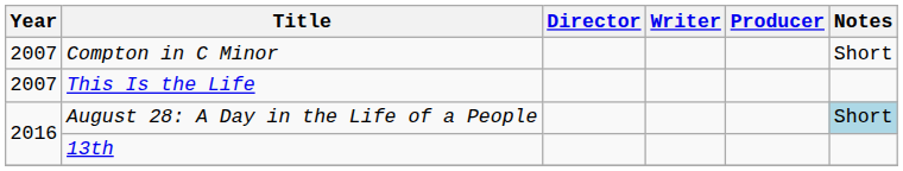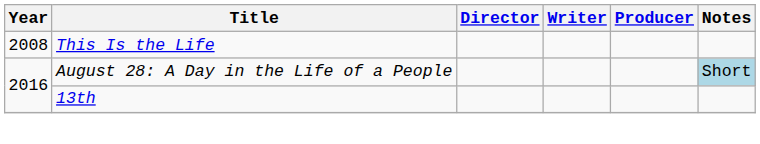 <table class="wikitable">
 <tr>
 <th>Year</th>
 <th>Title</th>
 <th><a href='#'>Director</a></th>
 <th><a href='#'>Writer</a></th>
 <th><a href='#'>Producer</a></th>
 <th>Notes</th>
 </tr>
 <tr>
-<td>2007</td>
-<td><em>Compton in C Minor</em></td>
-<td></td>
-<td></td>
-<td></td>
-<td>Short</td>
-</tr>
-<tr>
-<td>2007</td>
+<td>2008</td>
 <td><em><a href='#'>This Is the Life</a></em></td>
 <td></td>
 <td></td>
 <td></td>
 <td></td>
 </tr>
 <tr>
 <td rowspan=2>2016</td>
 <td><em>August 28: A Day in the Life of a People</em></td>
 <td></td>
 <td></td>
 <td></td>
 <td style="background: lightblue;">Short</td>
 </tr>
 <tr>
 <td><em><a href='#'>13th</a></em></td>
 <td></td>
 <td></td>
 <td></td>
 <td></td>
 </tr>
 <tr>
 </tr>
 </table>
